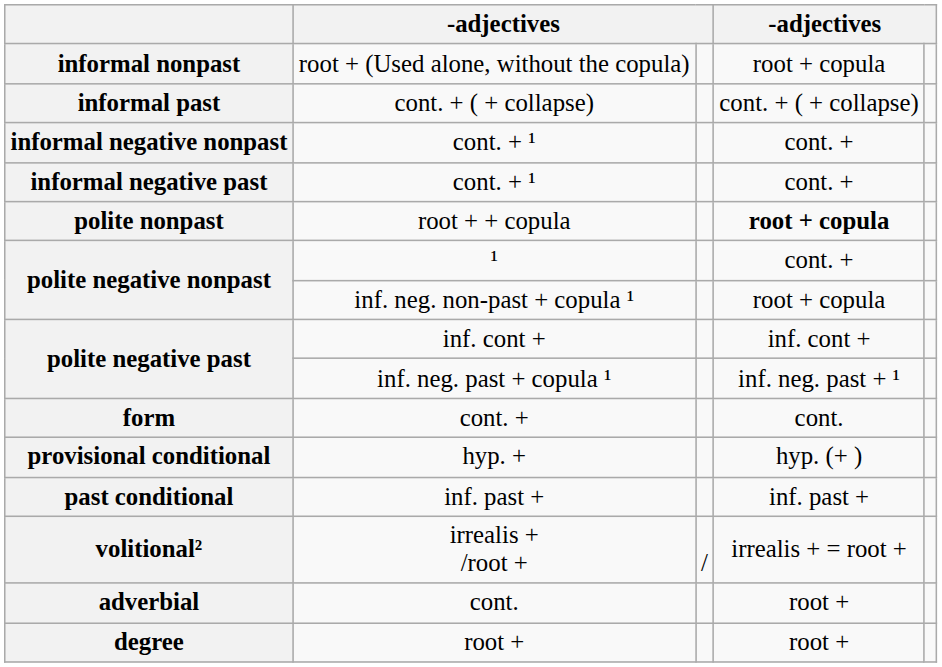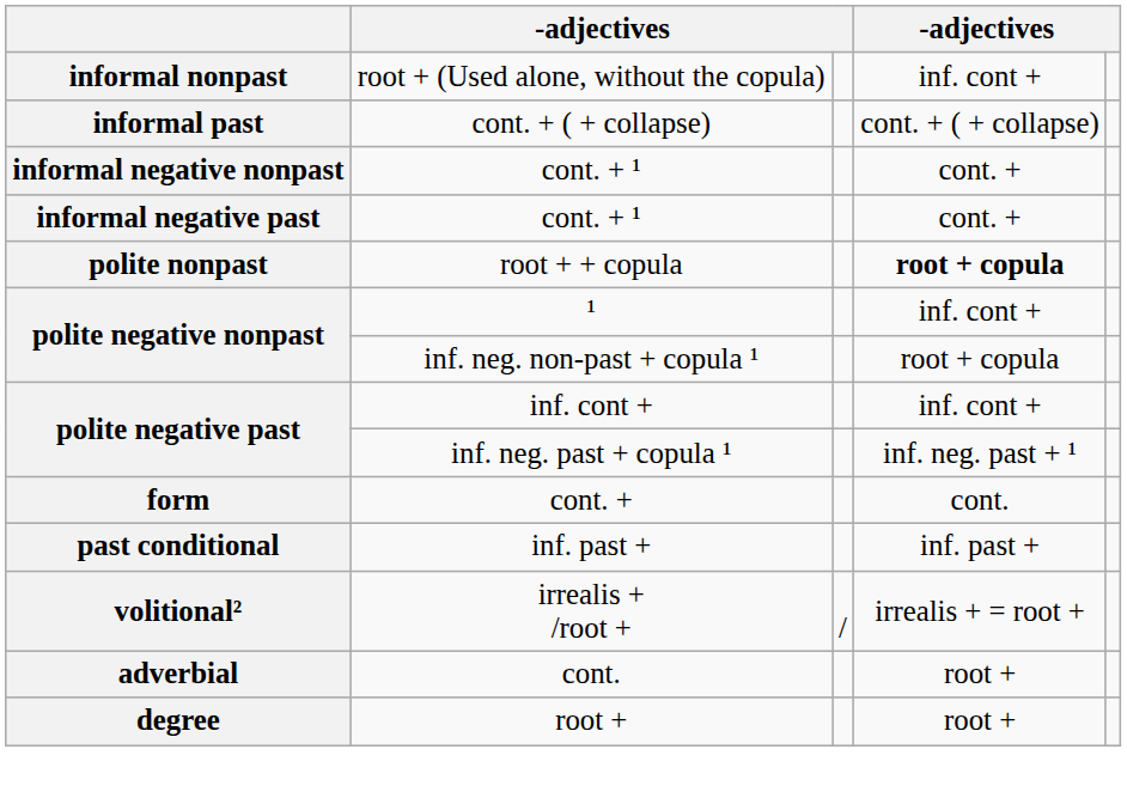 <table class="wikitable" style="text-align:center">
 <tr>
 <th> </th>
 <th colspan="2">-adjectives</th>
 <th colspan="2">-adjectives</th>
 </tr>
 <tr>
 <th>informal nonpast</th>
 <td>root + (Used alone, without the copula)</td>
 <td></td>
-<td>root + copula </td>
+<td>inf. cont + </td>
 <td></td>
 </tr>
 <tr>
 <th>informal past</th>
 <td>cont. + ( +  collapse)</td>
 <td></td>
 <td>cont. + ( +  collapse)</td>
 <td></td>
 </tr>
 <tr>
 <th>informal negative nonpast</th>
 <td>cont. + ¹</td>
 <td></td>
 <td>cont. + </td>
 <td></td>
 </tr>
 <tr>
 <th>informal negative past</th>
 <td>cont. + ¹</td>
 <td></td>
 <td>cont. + </td>
 <td></td>
 </tr>
 <tr>
 <th>polite nonpast</th>
 <td>root +  + copula </td>
 <td></td>
 <td><strong>root + copula </strong></td>
 <td></td>
 </tr>
 <tr>
 <th rowspan="2">polite negative nonpast</th>
 <td inf. cont +>¹</td>
 <td></td>
-<td>cont. + </td>
+<td>inf. cont + </td>
 <td></td>
 </tr>
 <tr>
 <td>inf. neg. non-past + copula ¹</td>
 <td></td>
 <td>root + copula </td>
 <td></td>
 </tr>
 <tr>
 <th rowspan="2">polite negative past</th>
 <td>inf. cont + </td>
 <td></td>
 <td>inf. cont + </td>
 <td></td>
 </tr>
 <tr>
 <td>inf. neg. past + copula ¹</td>
 <td></td>
 <td>inf. neg. past + ¹</td>
 <td></td>
 </tr>
 <tr>
 <th> form</th>
 <td>cont. + </td>
 <td></td>
 <td>cont.</td>
-<td></td>
-</tr>
-<tr>
-<th>provisional conditional</th>
-<td>hyp. + </td>
-<td></td>
-<td>hyp. (+ )</td>
 <td></td>
 </tr>
 <tr>
 <th>past conditional</th>
 <td>inf. past + </td>
 <td></td>
 <td>inf. past + </td>
 <td></td>
 </tr>
 <tr>
 <th>volitional²</th>
 <td>irrealis + <br>/root + </td>
 <td><br>/ </td>
 <td>irrealis + = root + </td>
 <td></td>
 </tr>
 <tr>
 <th>adverbial</th>
 <td>cont.</td>
 <td></td>
 <td>root + </td>
 <td></td>
 </tr>
 <tr>
 <th>degree </th>
 <td>root + </td>
 <td></td>
 <td>root + </td>
 <td></td>
 </tr>
 </table>
